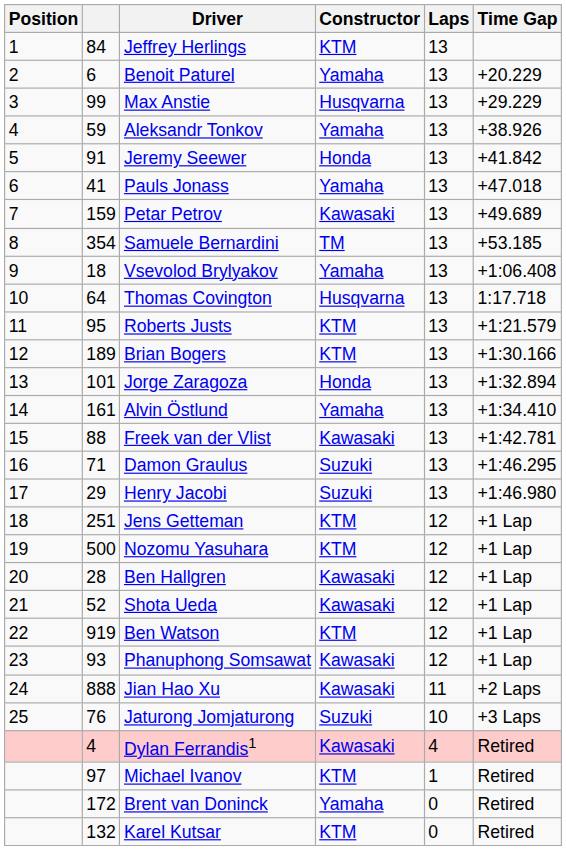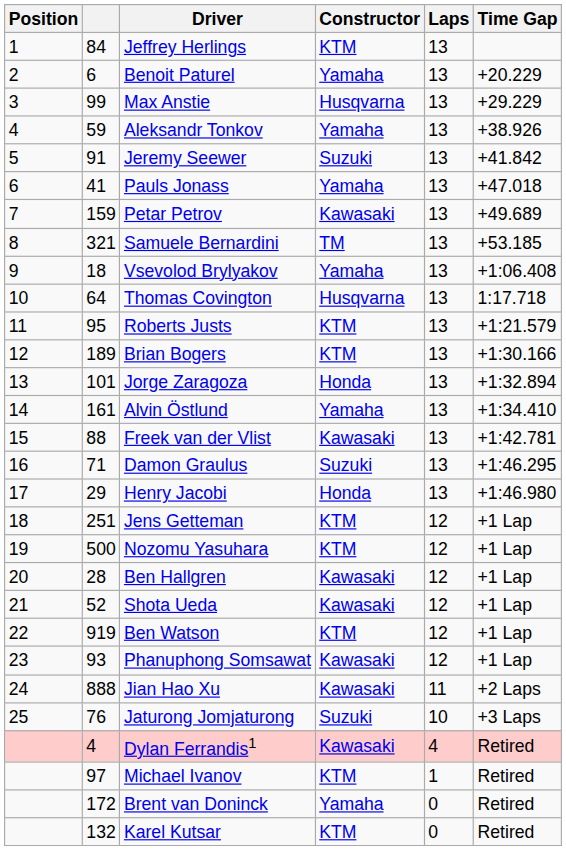 <table class="wikitable" style="font-size:95%;">
 <tr>
 <th>Position</th>
 <th></th>
 <th>Driver</th>
 <th>Constructor</th>
 <th>Laps</th>
 <th>Time Gap</th>
 </tr>
 <tr>
 <td>1</td>
 <td>84</td>
 <td> <a href='#'>Jeffrey Herlings</a></td>
 <td><a href='#'>KTM</a></td>
 <td>13</td>
 <td></td>
 </tr>
 <tr>
 <td>2</td>
 <td>6</td>
 <td> <a href='#'>Benoit Paturel</a></td>
 <td><a href='#'>Yamaha</a></td>
 <td>13</td>
 <td>+20.229</td>
 </tr>
 <tr>
 <td>3</td>
 <td>99</td>
 <td> <a href='#'>Max Anstie</a></td>
 <td><a href='#'>Husqvarna</a></td>
 <td>13</td>
 <td>+29.229</td>
 </tr>
 <tr>
 <td>4</td>
 <td>59</td>
 <td> <a href='#'>Aleksandr Tonkov</a></td>
 <td><a href='#'>Yamaha</a></td>
 <td>13</td>
 <td>+38.926</td>
 </tr>
 <tr>
 <td>5</td>
 <td>91</td>
 <td> <a href='#'>Jeremy Seewer</a></td>
-<td><a href='#'>Honda</a></td>
+<td><a href='#'>Suzuki</a></td>
 <td>13</td>
 <td>+41.842</td>
 </tr>
 <tr>
 <td>6</td>
 <td>41</td>
 <td> <a href='#'>Pauls Jonass</a></td>
 <td><a href='#'>Yamaha</a></td>
 <td>13</td>
 <td>+47.018</td>
 </tr>
 <tr>
 <td>7</td>
 <td>159</td>
 <td> <a href='#'>Petar Petrov</a></td>
 <td><a href='#'>Kawasaki</a></td>
 <td>13</td>
 <td>+49.689</td>
 </tr>
 <tr>
 <td>8</td>
-<td>354</td>
+<td>321</td>
 <td> <a href='#'>Samuele Bernardini</a></td>
 <td><a href='#'>TM</a></td>
 <td>13</td>
 <td>+53.185</td>
 </tr>
 <tr>
 <td>9</td>
 <td>18</td>
 <td> <a href='#'>Vsevolod Brylyakov</a></td>
 <td><a href='#'>Yamaha</a></td>
 <td>13</td>
 <td>+1:06.408</td>
 </tr>
 <tr>
 <td>10</td>
 <td>64</td>
 <td> <a href='#'>Thomas Covington</a></td>
 <td><a href='#'>Husqvarna</a></td>
 <td>13</td>
 <td>1:17.718</td>
 </tr>
 <tr>
 <td>11</td>
 <td>95</td>
 <td> <a href='#'>Roberts Justs</a></td>
 <td><a href='#'>KTM</a></td>
 <td>13</td>
 <td>+1:21.579</td>
 </tr>
 <tr>
 <td>12</td>
 <td>189</td>
 <td> <a href='#'>Brian Bogers</a></td>
 <td><a href='#'>KTM</a></td>
 <td>13</td>
 <td>+1:30.166</td>
 </tr>
 <tr>
 <td>13</td>
 <td>101</td>
 <td> <a href='#'>Jorge Zaragoza</a></td>
 <td><a href='#'>Honda</a></td>
 <td>13</td>
 <td>+1:32.894</td>
 </tr>
 <tr>
 <td>14</td>
 <td>161</td>
 <td> <a href='#'>Alvin Östlund</a></td>
 <td><a href='#'>Yamaha</a></td>
 <td>13</td>
 <td>+1:34.410</td>
 </tr>
 <tr>
 <td>15</td>
 <td>88</td>
 <td> <a href='#'>Freek van der Vlist</a></td>
 <td><a href='#'>Kawasaki</a></td>
 <td>13</td>
 <td>+1:42.781</td>
 </tr>
 <tr>
 <td>16</td>
 <td>71</td>
 <td> <a href='#'>Damon Graulus</a></td>
 <td><a href='#'>Suzuki</a></td>
 <td>13</td>
 <td>+1:46.295</td>
 </tr>
 <tr>
 <td>17</td>
 <td>29</td>
 <td> <a href='#'>Henry Jacobi</a></td>
-<td><a href='#'>Suzuki</a></td>
+<td><a href='#'>Honda</a></td>
 <td>13</td>
 <td>+1:46.980</td>
 </tr>
 <tr>
 <td>18</td>
 <td>251</td>
 <td> <a href='#'>Jens Getteman</a></td>
 <td><a href='#'>KTM</a></td>
 <td>12</td>
 <td>+1 Lap</td>
 </tr>
 <tr>
 <td>19</td>
 <td>500</td>
 <td> <a href='#'>Nozomu Yasuhara</a></td>
 <td><a href='#'>KTM</a></td>
 <td>12</td>
 <td>+1 Lap</td>
 </tr>
 <tr>
 <td>20</td>
 <td>28</td>
 <td> <a href='#'>Ben Hallgren</a></td>
 <td><a href='#'>Kawasaki</a></td>
 <td>12</td>
 <td>+1 Lap</td>
 </tr>
 <tr>
 <td>21</td>
 <td>52</td>
 <td> <a href='#'>Shota Ueda</a></td>
 <td><a href='#'>Kawasaki</a></td>
 <td>12</td>
 <td>+1 Lap</td>
 </tr>
 <tr>
 <td>22</td>
 <td>919</td>
 <td> <a href='#'>Ben Watson</a></td>
 <td><a href='#'>KTM</a></td>
 <td>12</td>
 <td>+1 Lap</td>
 </tr>
 <tr>
 <td>23</td>
 <td>93</td>
 <td> <a href='#'>Phanuphong Somsawat</a></td>
 <td><a href='#'>Kawasaki</a></td>
 <td>12</td>
 <td>+1 Lap</td>
 </tr>
 <tr>
 <td>24</td>
 <td>888</td>
 <td> <a href='#'>Jian Hao Xu</a></td>
 <td><a href='#'>Kawasaki</a></td>
 <td>11</td>
 <td>+2 Laps</td>
 </tr>
 <tr>
 <td>25</td>
 <td>76</td>
 <td> <a href='#'>Jaturong Jomjaturong</a></td>
 <td><a href='#'>Suzuki</a></td>
 <td>10</td>
 <td>+3 Laps</td>
 </tr>
 <tr>
 <td style="background:#ffcccc;"></td>
 <td style="background:#ffcccc;">4</td>
 <td style="background:#ffcccc;"> <a href='#'>Dylan Ferrandis</a><sup>1</sup></td>
 <td style="background:#ffcccc;"><a href='#'>Kawasaki</a></td>
 <td style="background:#ffcccc;">4</td>
 <td style="background:#ffcccc;">Retired</td>
 </tr>
 <tr>
 <td></td>
 <td>97</td>
 <td> <a href='#'>Michael Ivanov</a></td>
 <td><a href='#'>KTM</a></td>
 <td>1</td>
 <td>Retired</td>
 </tr>
 <tr>
 <td></td>
 <td>172</td>
 <td> <a href='#'>Brent van Doninck</a></td>
 <td><a href='#'>Yamaha</a></td>
 <td>0</td>
 <td>Retired</td>
 </tr>
 <tr>
 <td></td>
 <td>132</td>
 <td> <a href='#'>Karel Kutsar</a></td>
 <td><a href='#'>KTM</a></td>
 <td>0</td>
 <td>Retired</td>
 </tr>
 <tr>
 </tr>
 </table>
